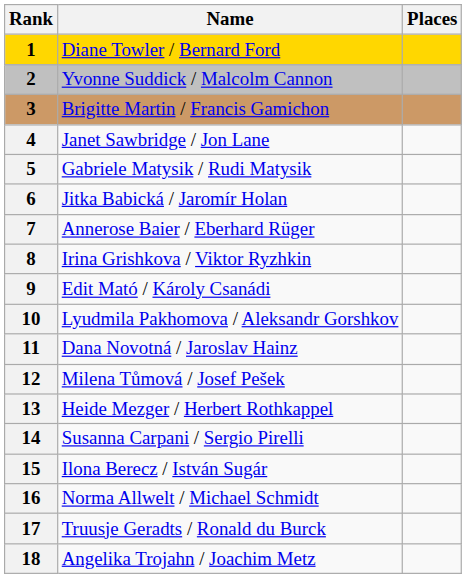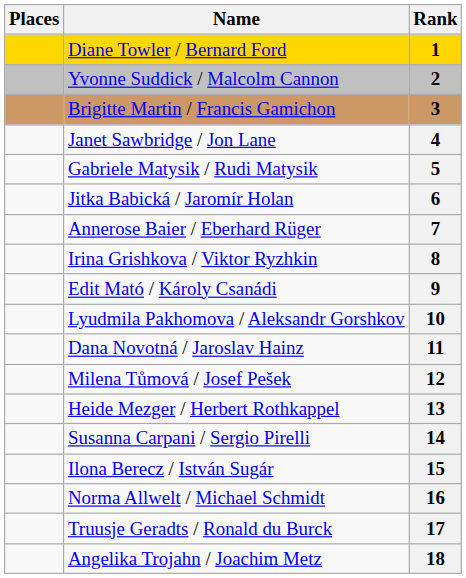 <table class="wikitable">
 <tr>
+<th>Places</th>
+<th>Name</th>
 <th>Rank</th>
-<th>Name</th>
-<th>Places</th>
 </tr>
 <tr bgcolor="gold">
+<td></td>
+<td> <a href='#'>Diane Towler</a> / <a href='#'>Bernard Ford</a></td>
 <td align="center"><strong>1</strong></td>
-<td> <a href='#'>Diane Towler</a> / <a href='#'>Bernard Ford</a></td>
-<td></td>
 </tr>
 <tr bgcolor="silver">
+<td></td>
+<td> <a href='#'>Yvonne Suddick</a> / <a href='#'>Malcolm Cannon</a></td>
 <td align="center"><strong>2</strong></td>
-<td> <a href='#'>Yvonne Suddick</a> / <a href='#'>Malcolm Cannon</a></td>
-<td></td>
 </tr>
 <tr bgcolor="cc9966">
+<td></td>
+<td> <a href='#'>Brigitte Martin</a> / <a href='#'>Francis Gamichon</a></td>
 <td align="center"><strong>3</strong></td>
-<td> <a href='#'>Brigitte Martin</a> / <a href='#'>Francis Gamichon</a></td>
-<td></td>
 </tr>
 <tr>
+<td></td>
+<td> <a href='#'>Janet Sawbridge</a> / <a href='#'>Jon Lane</a></td>
 <th>4</th>
-<td> <a href='#'>Janet Sawbridge</a> / <a href='#'>Jon Lane</a></td>
-<td></td>
 </tr>
 <tr>
+<td></td>
+<td> <a href='#'>Gabriele Matysik</a> / <a href='#'>Rudi Matysik</a></td>
 <th>5</th>
-<td> <a href='#'>Gabriele Matysik</a> / <a href='#'>Rudi Matysik</a></td>
-<td></td>
 </tr>
 <tr>
+<td></td>
+<td> <a href='#'>Jitka Babická</a> / <a href='#'>Jaromír Holan</a></td>
 <th>6</th>
-<td> <a href='#'>Jitka Babická</a> / <a href='#'>Jaromír Holan</a></td>
-<td></td>
 </tr>
 <tr>
+<td></td>
+<td> <a href='#'>Annerose Baier</a> / <a href='#'>Eberhard Rüger</a></td>
 <th>7</th>
-<td> <a href='#'>Annerose Baier</a> / <a href='#'>Eberhard Rüger</a></td>
-<td></td>
 </tr>
 <tr>
+<td></td>
+<td> <a href='#'>Irina Grishkova</a> / <a href='#'>Viktor Ryzhkin</a></td>
 <th>8</th>
-<td> <a href='#'>Irina Grishkova</a> / <a href='#'>Viktor Ryzhkin</a></td>
-<td></td>
 </tr>
 <tr>
+<td></td>
+<td> <a href='#'>Edit Mató</a> / <a href='#'>Károly Csanádi</a></td>
 <th>9</th>
-<td> <a href='#'>Edit Mató</a> / <a href='#'>Károly Csanádi</a></td>
-<td></td>
 </tr>
 <tr>
+<td></td>
+<td> <a href='#'>Lyudmila Pakhomova</a> / <a href='#'>Aleksandr Gorshkov</a></td>
 <th>10</th>
-<td> <a href='#'>Lyudmila Pakhomova</a> / <a href='#'>Aleksandr Gorshkov</a></td>
-<td></td>
 </tr>
 <tr>
+<td></td>
+<td> <a href='#'>Dana Novotná</a> / <a href='#'>Jaroslav Hainz</a></td>
 <th>11</th>
-<td> <a href='#'>Dana Novotná</a> / <a href='#'>Jaroslav Hainz</a></td>
-<td></td>
 </tr>
 <tr>
+<td></td>
+<td> <a href='#'>Milena Tůmová</a> / <a href='#'>Josef Pešek</a></td>
 <th>12</th>
-<td> <a href='#'>Milena Tůmová</a> / <a href='#'>Josef Pešek</a></td>
-<td></td>
 </tr>
 <tr>
+<td></td>
+<td> <a href='#'>Heide Mezger</a> / <a href='#'>Herbert Rothkappel</a></td>
 <th>13</th>
-<td> <a href='#'>Heide Mezger</a> / <a href='#'>Herbert Rothkappel</a></td>
-<td></td>
 </tr>
 <tr>
+<td></td>
+<td> <a href='#'>Susanna Carpani</a> / <a href='#'>Sergio Pirelli</a></td>
 <th>14</th>
-<td> <a href='#'>Susanna Carpani</a> / <a href='#'>Sergio Pirelli</a></td>
-<td></td>
 </tr>
 <tr>
+<td></td>
+<td> <a href='#'>Ilona Berecz</a> / <a href='#'>István Sugár</a></td>
 <th>15</th>
-<td> <a href='#'>Ilona Berecz</a> / <a href='#'>István Sugár</a></td>
-<td></td>
 </tr>
 <tr>
+<td></td>
+<td> <a href='#'>Norma Allwelt</a> / <a href='#'>Michael Schmidt</a></td>
 <th>16</th>
-<td> <a href='#'>Norma Allwelt</a> / <a href='#'>Michael Schmidt</a></td>
-<td></td>
 </tr>
 <tr>
+<td></td>
+<td> <a href='#'>Truusje Geradts</a> / <a href='#'>Ronald du Burck</a></td>
 <th>17</th>
-<td> <a href='#'>Truusje Geradts</a> / <a href='#'>Ronald du Burck</a></td>
-<td></td>
 </tr>
 <tr>
+<td></td>
+<td> <a href='#'>Angelika Trojahn</a> / <a href='#'>Joachim Metz</a></td>
 <th>18</th>
-<td> <a href='#'>Angelika Trojahn</a> / <a href='#'>Joachim Metz</a></td>
-<td></td>
 </tr>
 </table>
